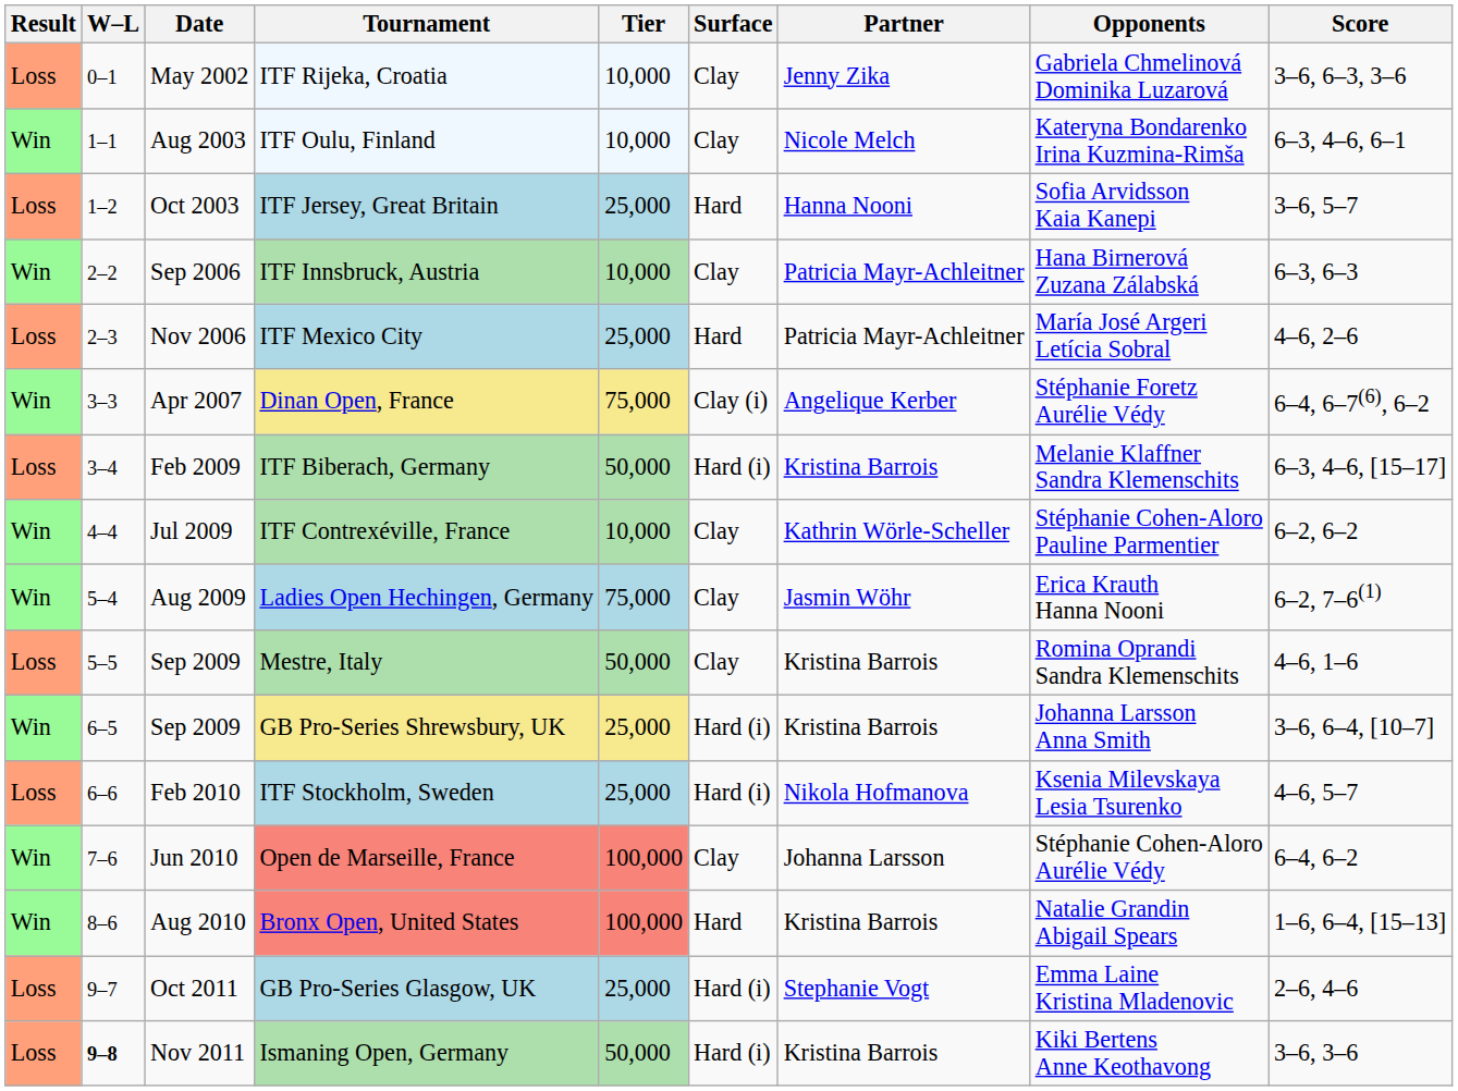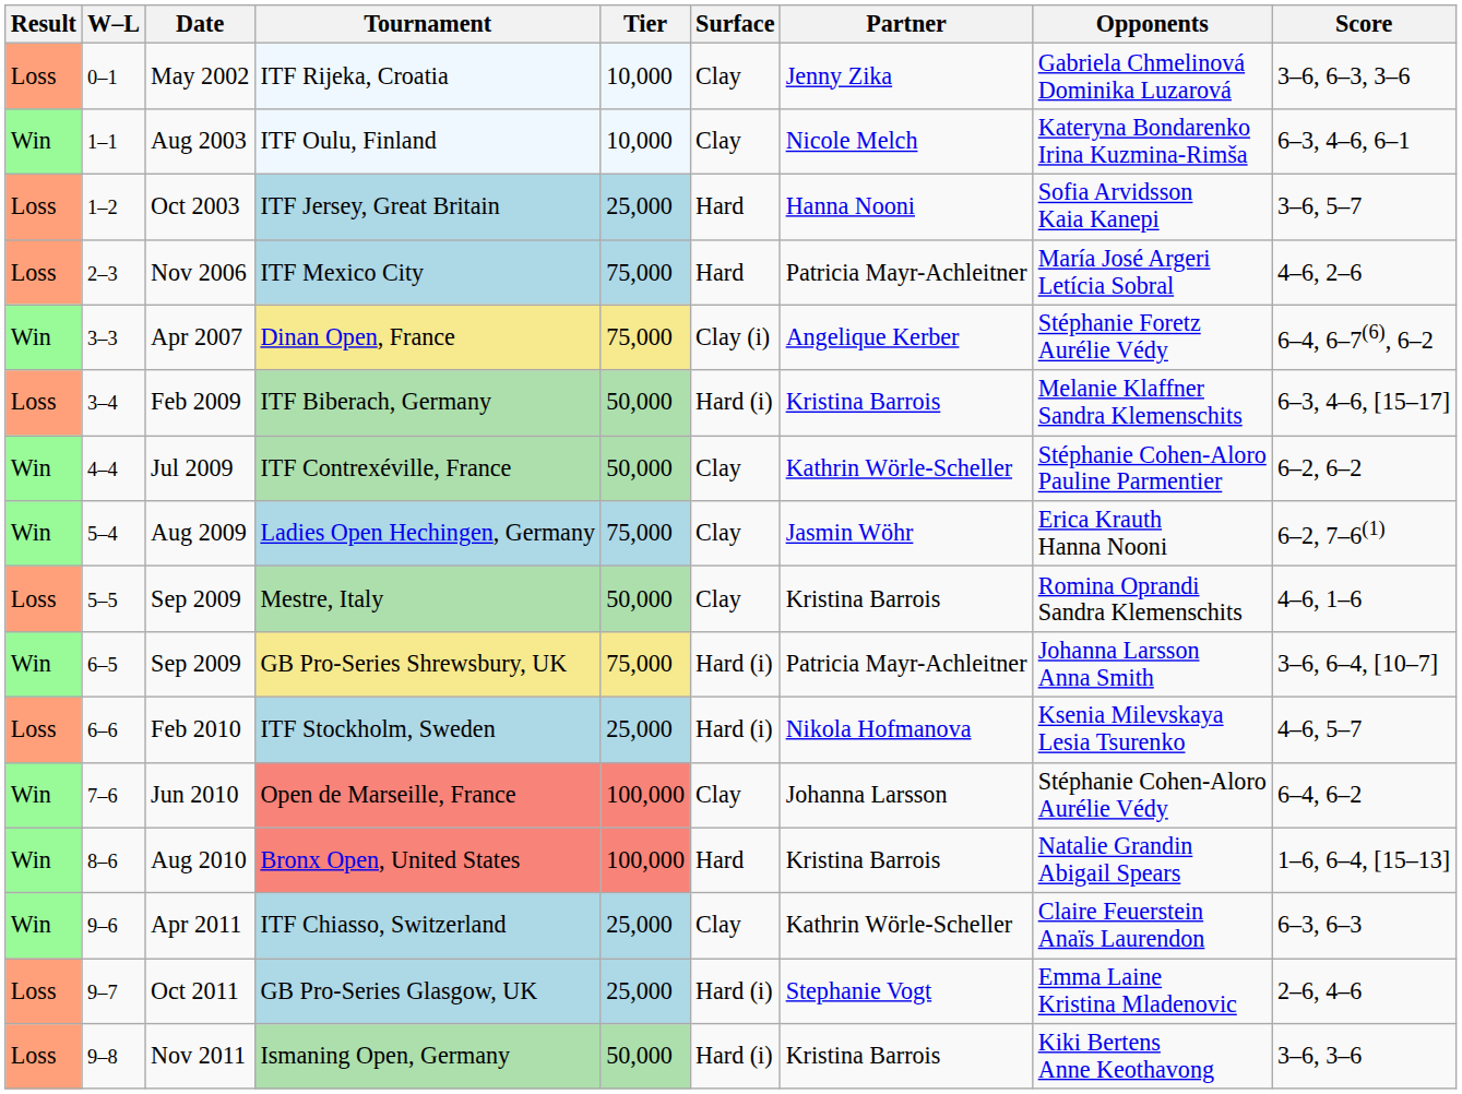 <table class="wikitable sortable">
 <tr>
 <th>Result</th>
 <th class=unsortable>W–L</th>
 <th>Date</th>
 <th>Tournament</th>
 <th>Tier</th>
 <th>Surface</th>
 <th>Partner</th>
 <th>Opponents</th>
 <th class=unsortable>Score</th>
 </tr>
 <tr>
 <td style="background:#ffa07a;">Loss</td>
 <td><small>0–1</small></td>
 <td>May 2002</td>
 <td style="background:#f0f8ff;">ITF Rijeka, Croatia</td>
 <td style="background:#f0f8ff;">10,000</td>
 <td>Clay</td>
 <td> <a href='#'>Jenny Zika</a></td>
 <td> <a href='#'>Gabriela Chmelinová</a> <br>  <a href='#'>Dominika Luzarová</a></td>
 <td>3–6, 6–3, 3–6</td>
 </tr>
 <tr>
 <td bgcolor="98FB98">Win</td>
 <td><small>1–1</small></td>
 <td>Aug 2003</td>
 <td style="background:#f0f8ff;">ITF Oulu, Finland</td>
 <td style="background:#f0f8ff;">10,000</td>
 <td>Clay</td>
 <td> <a href='#'>Nicole Melch</a></td>
 <td> <a href='#'>Kateryna Bondarenko</a> <br>  <a href='#'>Irina Kuzmina-Rimša</a></td>
 <td>6–3, 4–6, 6–1</td>
 </tr>
 <tr>
 <td bgcolor="FFA07A">Loss</td>
 <td><small>1–2</small></td>
 <td>Oct 2003</td>
 <td style="background:lightblue;">ITF Jersey, Great Britain</td>
 <td style="background:lightblue;">25,000</td>
 <td>Hard</td>
 <td> <a href='#'>Hanna Nooni</a></td>
 <td> <a href='#'>Sofia Arvidsson</a> <br>  <a href='#'>Kaia Kanepi</a></td>
 <td>3–6, 5–7</td>
 </tr>
 <tr>
-<td bgcolor="98FB98">Win</td>
-<td><small>2–2</small></td>
-<td>Sep 2006</td>
-<td style="background:#addfad;">ITF Innsbruck, Austria</td>
-<td style="background:#addfad;">10,000</td>
-<td>Clay</td>
-<td> <a href='#'>Patricia Mayr-Achleitner</a></td>
-<td> <a href='#'>Hana Birnerová</a> <br>  <a href='#'>Zuzana Zálabská</a></td>
-<td>6–3, 6–3</td>
-</tr>
-<tr>
 <td style="background:#ffa07a;">Loss</td>
 <td><small>2–3</small></td>
 <td>Nov 2006</td>
 <td style="background:lightblue;">ITF Mexico City</td>
-<td style="background:lightblue;">25,000</td>
+<td style="background:lightblue;">75,000</td>
 <td>Hard</td>
 <td> Patricia Mayr-Achleitner</td>
 <td> <a href='#'>María José Argeri</a> <br>  <a href='#'>Letícia Sobral</a></td>
 <td>4–6, 2–6</td>
 </tr>
 <tr>
 <td bgcolor="98FB98">Win</td>
 <td><small>3–3</small></td>
 <td>Apr 2007</td>
 <td style="background:#f7e98e;"><a href='#'>Dinan Open</a>, France</td>
 <td style="background:#f7e98e;">75,000</td>
 <td>Clay (i)</td>
 <td> <a href='#'>Angelique Kerber</a></td>
 <td> <a href='#'>Stéphanie Foretz</a> <br>  <a href='#'>Aurélie Védy</a></td>
 <td>6–4, 6–7<sup>(6)</sup>, 6–2</td>
 </tr>
 <tr>
 <td bgcolor="FFA07A">Loss</td>
 <td><small>3–4</small></td>
 <td>Feb 2009</td>
 <td style="background:#addfad;">ITF Biberach, Germany</td>
 <td style="background:#addfad;">50,000</td>
 <td>Hard (i)</td>
 <td> <a href='#'>Kristina Barrois</a></td>
 <td> <a href='#'>Melanie Klaffner</a> <br>  <a href='#'>Sandra Klemenschits</a></td>
 <td>6–3, 4–6, [15–17]</td>
 </tr>
 <tr>
 <td style="background:#98fb98;">Win</td>
 <td><small>4–4</small></td>
 <td>Jul 2009</td>
 <td style="background:#addfad;">ITF Contrexéville, France</td>
-<td style="background:#addfad;">10,000</td>
+<td style="background:#addfad;">50,000</td>
 <td>Clay</td>
 <td> <a href='#'>Kathrin Wörle-Scheller</a></td>
 <td> <a href='#'>Stéphanie Cohen-Aloro</a> <br>  <a href='#'>Pauline Parmentier</a></td>
 <td>6–2, 6–2</td>
 </tr>
 <tr>
 <td style="background:#98fb98;">Win</td>
 <td><small>5–4</small></td>
 <td>Aug 2009</td>
 <td style="background:lightblue;"><a href='#'>Ladies Open Hechingen</a>, Germany</td>
 <td style="background:lightblue;">75,000</td>
 <td>Clay</td>
 <td> <a href='#'>Jasmin Wöhr</a></td>
 <td> <a href='#'>Erica Krauth</a> <br>  Hanna Nooni</td>
 <td>6–2, 7–6<sup>(1)</sup></td>
 </tr>
 <tr>
 <td bgcolor="FFA07A">Loss</td>
 <td><small>5–5</small></td>
 <td>Sep 2009</td>
 <td style="background:#addfad;">Mestre, Italy</td>
 <td style="background:#addfad;">50,000</td>
 <td>Clay</td>
 <td> Kristina Barrois</td>
 <td> <a href='#'>Romina Oprandi</a> <br>  Sandra Klemenschits</td>
 <td>4–6, 1–6</td>
 </tr>
 <tr>
 <td bgcolor="98FB98">Win</td>
 <td><small>6–5</small></td>
 <td>Sep 2009</td>
 <td style="background:#f7e98e;">GB Pro-Series Shrewsbury, UK</td>
-<td style="background:#f7e98e;">25,000</td>
+<td style="background:#f7e98e;">75,000</td>
 <td>Hard (i)</td>
-<td> Kristina Barrois</td>
+<td> Patricia Mayr-Achleitner</td>
 <td> <a href='#'>Johanna Larsson</a> <br>  <a href='#'>Anna Smith</a></td>
 <td>3–6, 6–4, [10–7]</td>
 </tr>
 <tr>
 <td style="background:#ffa07a;">Loss</td>
 <td><small>6–6</small></td>
 <td>Feb 2010</td>
 <td style="background:lightblue;">ITF Stockholm, Sweden</td>
 <td style="background:lightblue;">25,000</td>
 <td>Hard (i)</td>
 <td> <a href='#'>Nikola Hofmanova</a></td>
 <td> <a href='#'>Ksenia Milevskaya</a> <br>  <a href='#'>Lesia Tsurenko</a></td>
 <td>4–6, 5–7</td>
 </tr>
 <tr>
 <td bgcolor="98FB98">Win</td>
 <td><small>7–6</small></td>
 <td>Jun 2010</td>
 <td style="background:#f88379;">Open de Marseille, France</td>
 <td style="background:#f88379;">100,000</td>
 <td>Clay</td>
 <td> Johanna Larsson</td>
 <td> Stéphanie Cohen-Aloro <br>  <a href='#'>Aurélie Védy</a></td>
 <td>6–4, 6–2</td>
 </tr>
 <tr>
 <td bgcolor="98FB98">Win</td>
 <td><small>8–6</small></td>
 <td>Aug 2010</td>
 <td style="background:#f88379;"><a href='#'>Bronx Open</a>, United States</td>
 <td style="background:#f88379;">100,000</td>
 <td>Hard</td>
 <td> Kristina Barrois</td>
 <td> <a href='#'>Natalie Grandin</a> <br>  <a href='#'>Abigail Spears</a></td>
 <td>1–6, 6–4, [15–13]</td>
 </tr>
 <tr>
+<td style="background:#98fb98;">Win</td>
+<td><small>9–6</small></td>
+<td>Apr 2011</td>
+<td style="background:lightblue;">ITF Chiasso, Switzerland</td>
+<td style="background:lightblue;">25,000</td>
+<td>Clay</td>
+<td> Kathrin Wörle-Scheller</td>
+<td> <a href='#'>Claire Feuerstein</a> <br>  <a href='#'>Anaïs Laurendon</a></td>
+<td>6–3, 6–3</td>
+</tr>
+<tr>
 <td style="background:#ffa07a;">Loss</td>
 <td><small>9–7</small></td>
 <td>Oct 2011</td>
 <td style="background:lightblue;">GB Pro-Series Glasgow, UK</td>
 <td style="background:lightblue;">25,000</td>
 <td>Hard (i)</td>
 <td> <a href='#'>Stephanie Vogt</a></td>
 <td> <a href='#'>Emma Laine</a> <br>  <a href='#'>Kristina Mladenovic</a></td>
 <td>2–6, 4–6</td>
 </tr>
 <tr>
 <td bgcolor="FFA07A">Loss</td>
-<td><strong><small>9–8</small></strong></td>
+<td><small>9–8</small></td>
 <td>Nov 2011</td>
 <td style="background:#addfad;">Ismaning Open, Germany</td>
 <td style="background:#addfad;">50,000</td>
 <td>Hard (i)</td>
 <td> Kristina Barrois</td>
 <td> <a href='#'>Kiki Bertens</a> <br>  <a href='#'>Anne Keothavong</a></td>
 <td>3–6, 3–6</td>
 </tr>
 </table>
